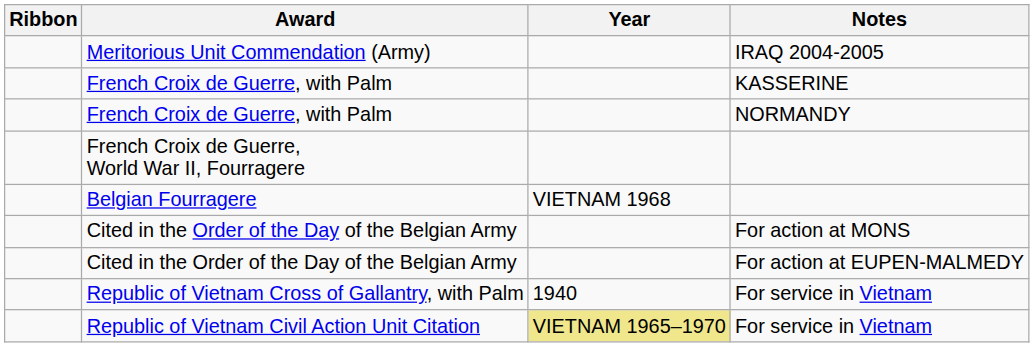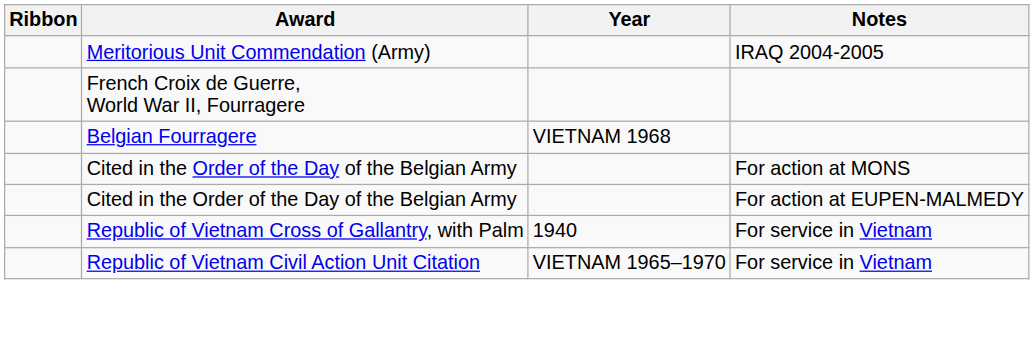 <table class="wikitable">
 <tr style="background:#efefef;">
 <th>Ribbon</th>
 <th>Award</th>
 <th>Year</th>
 <th>Notes</th>
 </tr>
 <tr>
 <td></td>
 <td><a href='#'>Meritorious Unit Commendation</a> (Army)</td>
 <td></td>
 <td>IRAQ 2004-2005</td>
-</tr>
-<tr>
-<td></td>
-<td><a href='#'>French Croix de Guerre</a>, with Palm</td>
-<td></td>
-<td>KASSERINE</td>
-</tr>
-<tr>
-<td></td>
-<td><a href='#'>French Croix de Guerre</a>, with Palm</td>
-<td></td>
-<td>NORMANDY</td>
 </tr>
 <tr>
 <td></td>
 <td>French Croix de Guerre, <br>World War II, Fourragere</td>
 <td></td>
 <td></td>
 </tr>
 <tr>
 <td></td>
 <td><a href='#'>Belgian Fourragere</a></td>
 <td>VIETNAM 1968</td>
 <td></td>
 </tr>
 <tr>
 <td></td>
 <td>Cited in the <a href='#'>Order of the Day</a> of the Belgian Army</td>
 <td></td>
 <td>For action at MONS</td>
 </tr>
 <tr>
 <td></td>
 <td>Cited in the Order of the Day of the Belgian Army</td>
 <td></td>
 <td>For action at EUPEN-MALMEDY</td>
 </tr>
 <tr>
 <td></td>
 <td><a href='#'>Republic of Vietnam Cross of Gallantry</a>, with Palm</td>
 <td>1940</td>
 <td>For service in <a href='#'>Vietnam</a></td>
 </tr>
 <tr>
 <td></td>
 <td><a href='#'>Republic of Vietnam Civil Action Unit Citation</a></td>
-<td style="background: khaki;">VIETNAM 1965–1970</td>
+<td>VIETNAM 1965–1970</td>
 <td>For service in <a href='#'>Vietnam</a></td>
 </tr>
 </table>
